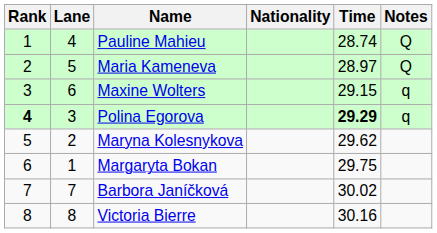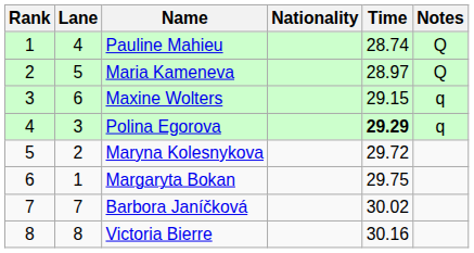 <table class="wikitable sortable" style="text-align:center">
 <tr>
 <th>Rank</th>
 <th>Lane</th>
 <th>Name</th>
 <th>Nationality</th>
 <th>Time</th>
 <th>Notes</th>
 </tr>
 <tr bgcolor=ccffcc>
 <td>1</td>
 <td>4</td>
 <td align=left><a href='#'>Pauline Mahieu</a></td>
 <td align=left></td>
 <td>28.74</td>
 <td>Q</td>
 </tr>
 <tr bgcolor=ccffcc>
 <td>2</td>
 <td>5</td>
 <td align=left><a href='#'>Maria Kameneva</a></td>
 <td align=left></td>
 <td>28.97</td>
 <td>Q</td>
 </tr>
 <tr bgcolor=ccffcc>
 <td>3</td>
 <td>6</td>
 <td align=left><a href='#'>Maxine Wolters</a></td>
 <td align=left></td>
 <td>29.15</td>
 <td>q</td>
 </tr>
 <tr bgcolor=ccffcc>
-<td><strong>4</strong></td>
+<td>4</td>
 <td>3</td>
 <td align=left><a href='#'>Polina Egorova</a></td>
 <td align=left></td>
 <td><strong>29.29</strong></td>
 <td>q</td>
 </tr>
 <tr>
 <td>5</td>
 <td>2</td>
 <td align=left><a href='#'>Maryna Kolesnykova</a></td>
 <td align=left></td>
-<td>29.62</td>
+<td>29.72</td>
 <td></td>
 </tr>
 <tr>
 <td>6</td>
 <td>1</td>
 <td align=left><a href='#'>Margaryta Bokan</a></td>
 <td align=left></td>
 <td>29.75</td>
 <td></td>
 </tr>
 <tr>
 <td>7</td>
 <td>7</td>
 <td align=left><a href='#'>Barbora Janíčková</a></td>
 <td align=left></td>
 <td>30.02</td>
 <td></td>
 </tr>
 <tr>
 <td>8</td>
 <td>8</td>
 <td align=left><a href='#'>Victoria Bierre</a></td>
 <td align=left></td>
 <td>30.16</td>
 <td></td>
 </tr>
 </table>
